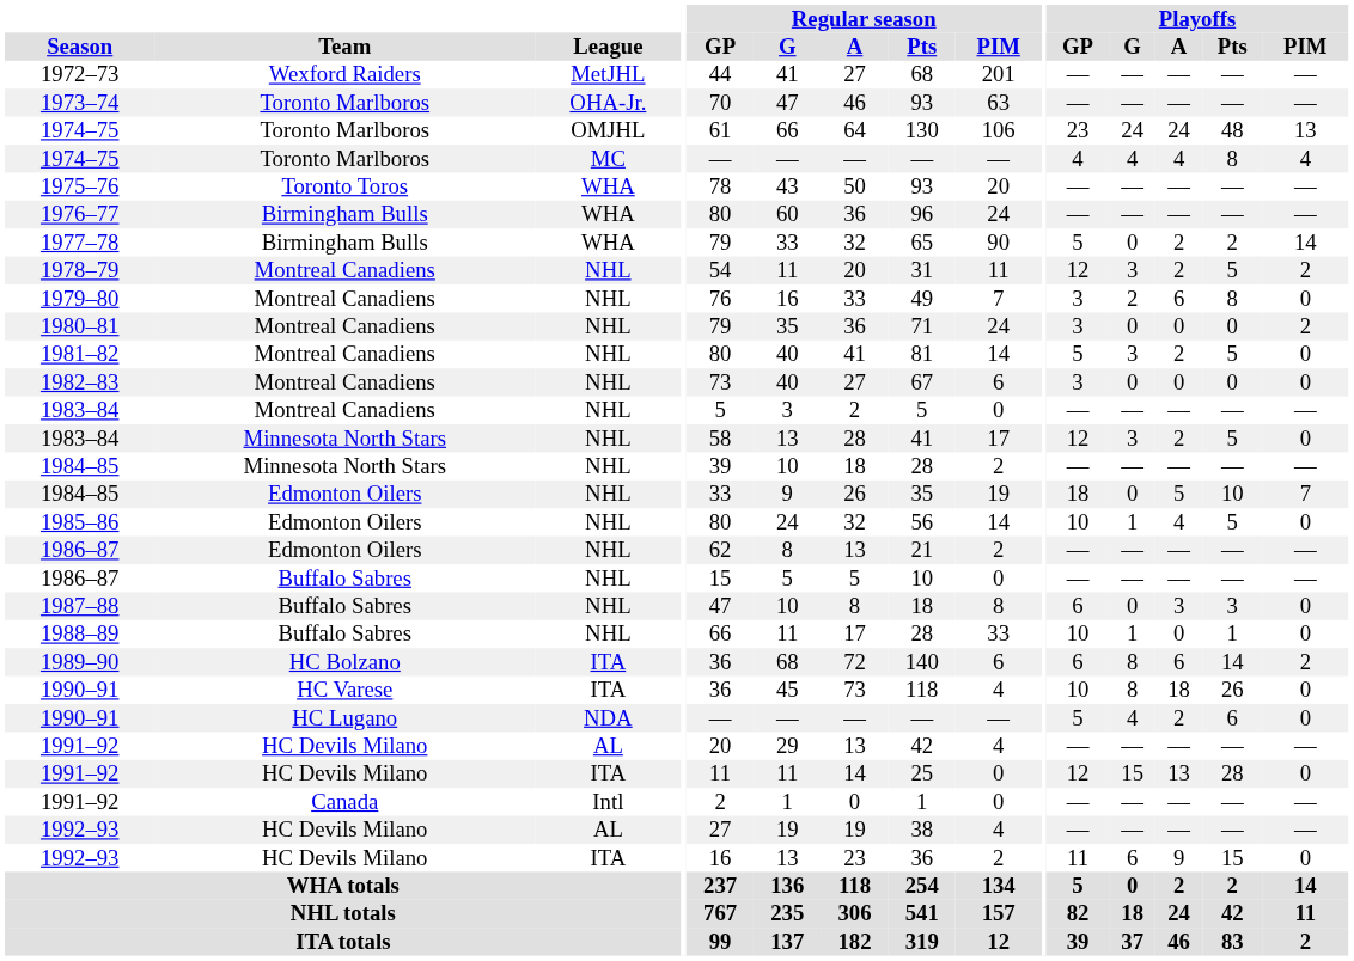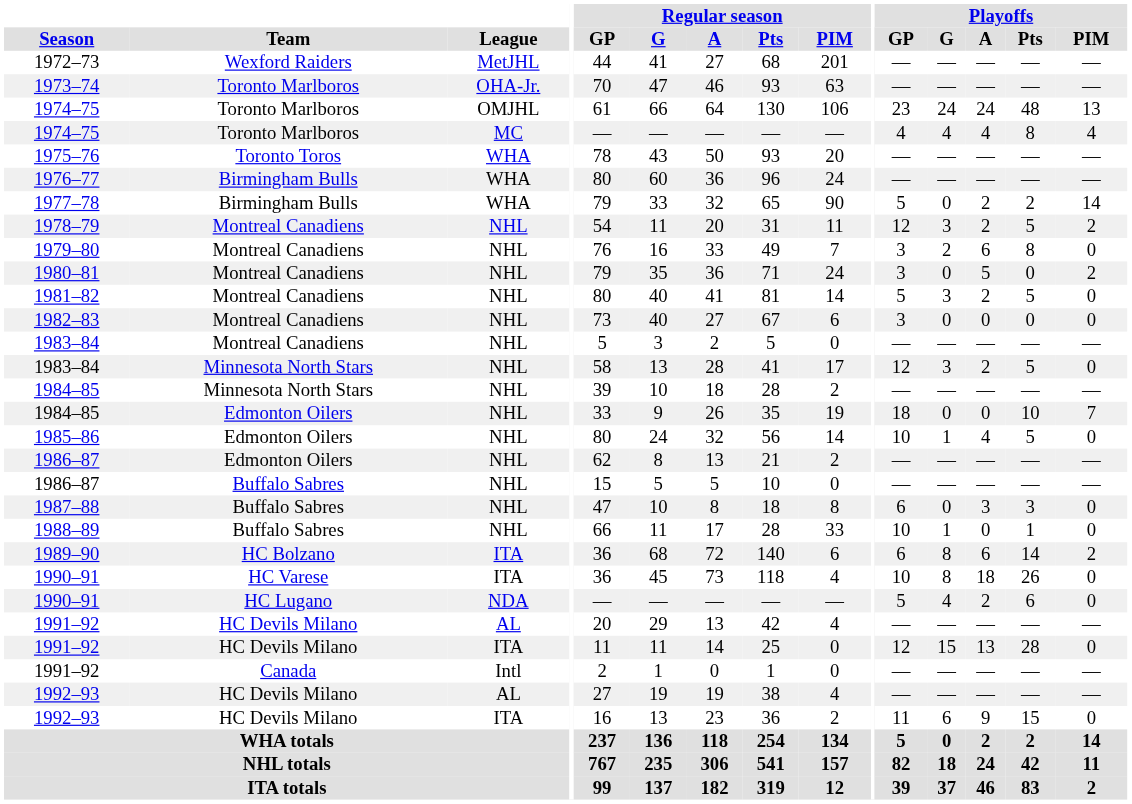 <table border="0" cellpadding="1" cellspacing="0" style="text-align:center; width:60em">
 <tr bgcolor="#e0e0e0">
 <th colspan="3"  bgcolor="#ffffff"></th>
 <th rowspan="99" bgcolor="#ffffff"></th>
 <th colspan="5"><a href='#'>Regular season</a></th>
 <th rowspan="99" bgcolor="#ffffff"></th>
 <th colspan="5"><a href='#'>Playoffs</a></th>
 </tr>
 <tr bgcolor="#e0e0e0">
 <th><a href='#'>Season</a></th>
 <th>Team</th>
 <th>League</th>
 <th>GP</th>
 <th><a href='#'>G</a></th>
 <th><a href='#'>A</a></th>
 <th><a href='#'>Pts</a></th>
 <th><a href='#'>PIM</a></th>
 <th>GP</th>
 <th>G</th>
 <th>A</th>
 <th>Pts</th>
 <th>PIM</th>
 </tr>
 <tr>
 <td>1972–73</td>
 <td><a href='#'>Wexford Raiders</a></td>
 <td><a href='#'>MetJHL</a></td>
 <td>44</td>
 <td>41</td>
 <td>27</td>
 <td>68</td>
 <td>201</td>
 <td>—</td>
 <td>—</td>
 <td>—</td>
 <td>—</td>
 <td>—</td>
 </tr>
 <tr bgcolor="#f0f0f0">
 <td><a href='#'>1973–74</a></td>
 <td><a href='#'>Toronto Marlboros</a></td>
 <td><a href='#'>OHA-Jr.</a></td>
 <td>70</td>
 <td>47</td>
 <td>46</td>
 <td>93</td>
 <td>63</td>
 <td>—</td>
 <td>—</td>
 <td>—</td>
 <td>—</td>
 <td>—</td>
 </tr>
 <tr>
 <td><a href='#'>1974–75</a></td>
 <td>Toronto Marlboros</td>
 <td>OMJHL</td>
 <td>61</td>
 <td>66</td>
 <td>64</td>
 <td>130</td>
 <td>106</td>
 <td>23</td>
 <td>24</td>
 <td>24</td>
 <td>48</td>
 <td>13</td>
 </tr>
 <tr bgcolor="#f0f0f0">
 <td><a href='#'>1974–75</a></td>
 <td>Toronto Marlboros</td>
 <td><a href='#'>MC</a></td>
 <td>—</td>
 <td>—</td>
 <td>—</td>
 <td>—</td>
 <td>—</td>
 <td>4</td>
 <td>4</td>
 <td>4</td>
 <td>8</td>
 <td>4</td>
 </tr>
 <tr>
 <td><a href='#'>1975–76</a></td>
 <td><a href='#'>Toronto Toros</a></td>
 <td><a href='#'>WHA</a></td>
 <td>78</td>
 <td>43</td>
 <td>50</td>
 <td>93</td>
 <td>20</td>
 <td>—</td>
 <td>—</td>
 <td>—</td>
 <td>—</td>
 <td>—</td>
 </tr>
 <tr bgcolor="#f0f0f0">
 <td><a href='#'>1976–77</a></td>
 <td><a href='#'>Birmingham Bulls</a></td>
 <td>WHA</td>
 <td>80</td>
 <td>60</td>
 <td>36</td>
 <td>96</td>
 <td>24</td>
 <td>—</td>
 <td>—</td>
 <td>—</td>
 <td>—</td>
 <td>—</td>
 </tr>
 <tr>
 <td><a href='#'>1977–78</a></td>
 <td>Birmingham Bulls</td>
 <td>WHA</td>
 <td>79</td>
 <td>33</td>
 <td>32</td>
 <td>65</td>
 <td>90</td>
 <td>5</td>
 <td>0</td>
 <td>2</td>
 <td>2</td>
 <td>14</td>
 </tr>
 <tr bgcolor="#f0f0f0">
 <td><a href='#'>1978–79</a></td>
 <td><a href='#'>Montreal Canadiens</a></td>
 <td><a href='#'>NHL</a></td>
 <td>54</td>
 <td>11</td>
 <td>20</td>
 <td>31</td>
 <td>11</td>
 <td>12</td>
 <td>3</td>
 <td>2</td>
 <td>5</td>
 <td>2</td>
 </tr>
 <tr>
 <td><a href='#'>1979–80</a></td>
 <td>Montreal Canadiens</td>
 <td>NHL</td>
 <td>76</td>
 <td>16</td>
 <td>33</td>
 <td>49</td>
 <td>7</td>
 <td>3</td>
 <td>2</td>
 <td>6</td>
 <td>8</td>
 <td>0</td>
 </tr>
 <tr bgcolor="#f0f0f0">
 <td><a href='#'>1980–81</a></td>
 <td>Montreal Canadiens</td>
 <td>NHL</td>
 <td>79</td>
 <td>35</td>
 <td>36</td>
 <td>71</td>
 <td>24</td>
 <td>3</td>
 <td>0</td>
-<td>0</td>
+<td>5</td>
 <td>0</td>
 <td>2</td>
 </tr>
 <tr>
 <td><a href='#'>1981–82</a></td>
 <td>Montreal Canadiens</td>
 <td>NHL</td>
 <td>80</td>
 <td>40</td>
 <td>41</td>
 <td>81</td>
 <td>14</td>
 <td>5</td>
 <td>3</td>
 <td>2</td>
 <td>5</td>
 <td>0</td>
 </tr>
 <tr bgcolor="#f0f0f0">
 <td><a href='#'>1982–83</a></td>
 <td>Montreal Canadiens</td>
 <td>NHL</td>
 <td>73</td>
 <td>40</td>
 <td>27</td>
 <td>67</td>
 <td>6</td>
 <td>3</td>
 <td>0</td>
 <td>0</td>
 <td>0</td>
 <td>0</td>
 </tr>
 <tr>
 <td><a href='#'>1983–84</a></td>
 <td>Montreal Canadiens</td>
 <td>NHL</td>
 <td>5</td>
 <td>3</td>
 <td>2</td>
 <td>5</td>
 <td>0</td>
 <td>—</td>
 <td>—</td>
 <td>—</td>
 <td>—</td>
 <td>—</td>
 </tr>
 <tr bgcolor="#f0f0f0">
 <td>1983–84</td>
 <td><a href='#'>Minnesota North Stars</a></td>
 <td>NHL</td>
 <td>58</td>
 <td>13</td>
 <td>28</td>
 <td>41</td>
 <td>17</td>
 <td>12</td>
 <td>3</td>
 <td>2</td>
 <td>5</td>
 <td>0</td>
 </tr>
 <tr>
 <td><a href='#'>1984–85</a></td>
 <td>Minnesota North Stars</td>
 <td>NHL</td>
 <td>39</td>
 <td>10</td>
 <td>18</td>
 <td>28</td>
 <td>2</td>
 <td>—</td>
 <td>—</td>
 <td>—</td>
 <td>—</td>
 <td>—</td>
 </tr>
 <tr bgcolor="#f0f0f0">
 <td>1984–85</td>
 <td><a href='#'>Edmonton Oilers</a></td>
 <td>NHL</td>
 <td>33</td>
 <td>9</td>
 <td>26</td>
 <td>35</td>
 <td>19</td>
 <td>18</td>
 <td>0</td>
-<td>5</td>
+<td>0</td>
 <td>10</td>
 <td>7</td>
 </tr>
 <tr>
 <td><a href='#'>1985–86</a></td>
 <td>Edmonton Oilers</td>
 <td>NHL</td>
 <td>80</td>
 <td>24</td>
 <td>32</td>
 <td>56</td>
 <td>14</td>
 <td>10</td>
 <td>1</td>
 <td>4</td>
 <td>5</td>
 <td>0</td>
 </tr>
 <tr bgcolor="#f0f0f0">
 <td><a href='#'>1986–87</a></td>
 <td>Edmonton Oilers</td>
 <td>NHL</td>
 <td>62</td>
 <td>8</td>
 <td>13</td>
 <td>21</td>
 <td>2</td>
 <td>—</td>
 <td>—</td>
 <td>—</td>
 <td>—</td>
 <td>—</td>
 </tr>
 <tr>
 <td>1986–87</td>
 <td><a href='#'>Buffalo Sabres</a></td>
 <td>NHL</td>
 <td>15</td>
 <td>5</td>
 <td>5</td>
 <td>10</td>
 <td>0</td>
 <td>—</td>
 <td>—</td>
 <td>—</td>
 <td>—</td>
 <td>—</td>
 </tr>
 <tr bgcolor="#f0f0f0">
 <td><a href='#'>1987–88</a></td>
 <td>Buffalo Sabres</td>
 <td>NHL</td>
 <td>47</td>
 <td>10</td>
 <td>8</td>
 <td>18</td>
 <td>8</td>
 <td>6</td>
 <td>0</td>
 <td>3</td>
 <td>3</td>
 <td>0</td>
 </tr>
 <tr>
 <td><a href='#'>1988–89</a></td>
 <td>Buffalo Sabres</td>
 <td>NHL</td>
 <td>66</td>
 <td>11</td>
 <td>17</td>
 <td>28</td>
 <td>33</td>
 <td>10</td>
 <td>1</td>
 <td>0</td>
 <td>1</td>
 <td>0</td>
 </tr>
 <tr bgcolor="#f0f0f0">
 <td><a href='#'>1989–90</a></td>
 <td><a href='#'>HC Bolzano</a></td>
 <td><a href='#'>ITA</a></td>
 <td>36</td>
 <td>68</td>
 <td>72</td>
 <td>140</td>
 <td>6</td>
 <td>6</td>
 <td>8</td>
 <td>6</td>
 <td>14</td>
 <td>2</td>
 </tr>
 <tr>
 <td><a href='#'>1990–91</a></td>
 <td><a href='#'>HC Varese</a></td>
 <td>ITA</td>
 <td>36</td>
 <td>45</td>
 <td>73</td>
 <td>118</td>
 <td>4</td>
 <td>10</td>
 <td>8</td>
 <td>18</td>
 <td>26</td>
 <td>0</td>
 </tr>
 <tr bgcolor="#f0f0f0">
 <td><a href='#'>1990–91</a></td>
 <td><a href='#'>HC Lugano</a></td>
 <td><a href='#'>NDA</a></td>
 <td>—</td>
 <td>—</td>
 <td>—</td>
 <td>—</td>
 <td>—</td>
 <td>5</td>
 <td>4</td>
 <td>2</td>
 <td>6</td>
 <td>0</td>
 </tr>
 <tr>
 <td><a href='#'>1991–92</a></td>
 <td><a href='#'>HC Devils Milano</a></td>
 <td><a href='#'>AL</a></td>
 <td>20</td>
 <td>29</td>
 <td>13</td>
 <td>42</td>
 <td>4</td>
 <td>—</td>
 <td>—</td>
 <td>—</td>
 <td>—</td>
 <td>—</td>
 </tr>
 <tr bgcolor="#f0f0f0">
 <td><a href='#'>1991–92</a></td>
 <td>HC Devils Milano</td>
 <td>ITA</td>
 <td>11</td>
 <td>11</td>
 <td>14</td>
 <td>25</td>
 <td>0</td>
 <td>12</td>
 <td>15</td>
 <td>13</td>
 <td>28</td>
 <td>0</td>
 </tr>
 <tr>
 <td>1991–92</td>
 <td><a href='#'>Canada</a></td>
 <td>Intl</td>
 <td>2</td>
 <td>1</td>
 <td>0</td>
 <td>1</td>
 <td>0</td>
 <td>—</td>
 <td>—</td>
 <td>—</td>
 <td>—</td>
 <td>—</td>
 </tr>
 <tr bgcolor="#f0f0f0">
 <td><a href='#'>1992–93</a></td>
 <td>HC Devils Milano</td>
 <td>AL</td>
 <td>27</td>
 <td>19</td>
 <td>19</td>
 <td>38</td>
 <td>4</td>
 <td>—</td>
 <td>—</td>
 <td>—</td>
 <td>—</td>
 <td>—</td>
 </tr>
 <tr>
 <td><a href='#'>1992–93</a></td>
 <td>HC Devils Milano</td>
 <td>ITA</td>
 <td>16</td>
 <td>13</td>
 <td>23</td>
 <td>36</td>
 <td>2</td>
 <td>11</td>
 <td>6</td>
 <td>9</td>
 <td>15</td>
 <td>0</td>
 </tr>
 <tr bgcolor="#e0e0e0">
 <th colspan="3">WHA totals</th>
 <th>237</th>
 <th>136</th>
 <th>118</th>
 <th>254</th>
 <th>134</th>
 <th>5</th>
 <th>0</th>
 <th>2</th>
 <th>2</th>
 <th>14</th>
 </tr>
 <tr bgcolor="#e0e0e0">
 <th colspan="3">NHL totals</th>
 <th>767</th>
 <th>235</th>
 <th>306</th>
 <th>541</th>
 <th>157</th>
 <th>82</th>
 <th>18</th>
 <th>24</th>
 <th>42</th>
 <th>11</th>
 </tr>
 <tr bgcolor="#e0e0e0">
 <th colspan="3">ITA totals</th>
 <th>99</th>
 <th>137</th>
 <th>182</th>
 <th>319</th>
 <th>12</th>
 <th>39</th>
 <th>37</th>
 <th>46</th>
 <th>83</th>
 <th>2</th>
 </tr>
 </table>
